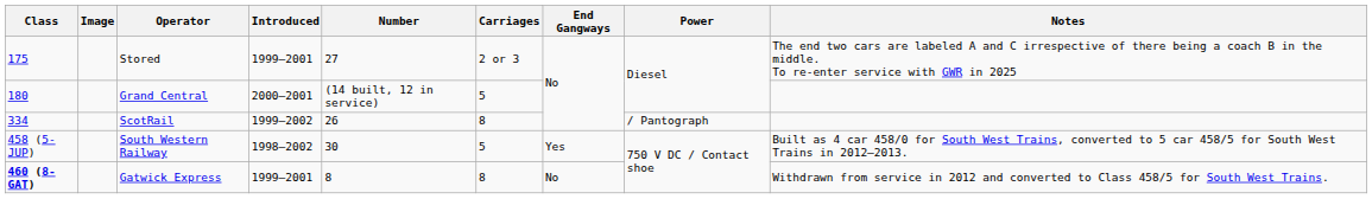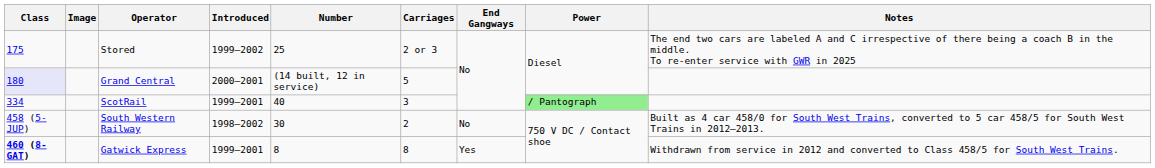 <table class="wikitable">
 <tr>
 <th>Class</th>
 <th>Image</th>
 <th>Operator</th>
 <th>Introduced</th>
 <th>Number</th>
 <th>Carriages</th>
 <th>End Gangways</th>
 <th>Power</th>
 <th>Notes</th>
 </tr>
 <tr>
 <td><a href='#'>175</a></td>
 <td></td>
 <td>Stored</td>
-<td>1999–2001</td>
-<td>27</td>
+<td>1999–2002</td>
+<td>25</td>
 <td>2 or 3</td>
 <td rowspan="3">No</td>
 <td rowspan="2">Diesel</td>
 <td>The end two cars are labeled A and C irrespective of there being a coach B in the middle.<br>To re-enter service with <a href='#'>GWR</a> in 2025 </td>
 </tr>
 <tr>
-<td><a href='#'>180</a></td>
+<td style="background: lavender;"><a href='#'>180</a></td>
 <td></td>
 <td><a href='#'>Grand Central</a></td>
 <td>2000–2001</td>
 <td>(14 built, 12 in service)</td>
 <td>5</td>
 <td></td>
 </tr>
 <tr>
 <td><a href='#'>334</a></td>
 <td></td>
 <td><a href='#'>ScotRail</a></td>
-<td>1999–2002</td>
-<td>26</td>
-<td>8</td>
-<td> / Pantograph</td>
+<td>1999–2001</td>
+<td>40</td>
+<td>3</td>
+<td style="background: lightgreen;"> / Pantograph</td>
 <td></td>
 </tr>
 <tr>
 <td><a href='#'>458</a> (<a href='#'>5-JUP</a>)</td>
 <td></td>
 <td><a href='#'>South Western Railway</a></td>
 <td>1998–2002</td>
 <td>30</td>
-<td>5</td>
-<td>Yes</td>
+<td>2</td>
+<td>No</td>
 <td rowspan="2">750 V DC / Contact shoe</td>
 <td>Built as 4 car 458/0 for <a href='#'>South West Trains</a>, converted to 5 car 458/5 for South West Trains in 2012–2013.</td>
 </tr>
 <tr>
 <td><strong><a href='#'>460</a> (<a href='#'>8-GAT</a>)</strong></td>
 <td></td>
 <td><a href='#'>Gatwick Express</a></td>
 <td>1999–2001</td>
 <td>8</td>
 <td>8</td>
-<td>No</td>
+<td>Yes</td>
 <td>Withdrawn from service in 2012 and converted to Class 458/5 for <a href='#'>South West Trains</a>.</td>
 </tr>
 </table>
